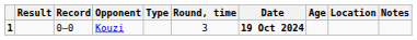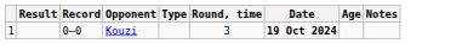 <table class="wikitable" style="text-align:center">
 <tr>
 <th></th>
 <th>Result</th>
 <th>Record</th>
 <th>Opponent</th>
 <th>Type</th>
 <th>Round, time</th>
 <th>Date</th>
 <th>Age</th>
-<th>Location</th>
 <th>Notes</th>
 </tr>
 <tr>
-<td><strong>1</strong></td>
+<td>1</td>
 <td></td>
 <td style="text-align:left;">0–0 </td>
 <td style="text-align:left;"><a href='#'>Kouzi</a></td>
 <td></td>
 <td>3</td>
 <td><strong>19 Oct 2024</strong></td>
 <td style="text-align:left;"></td>
 <td style="text-align:left;"></td>
-<td style="text-align:left;"></td>
 </tr>
 </table>
